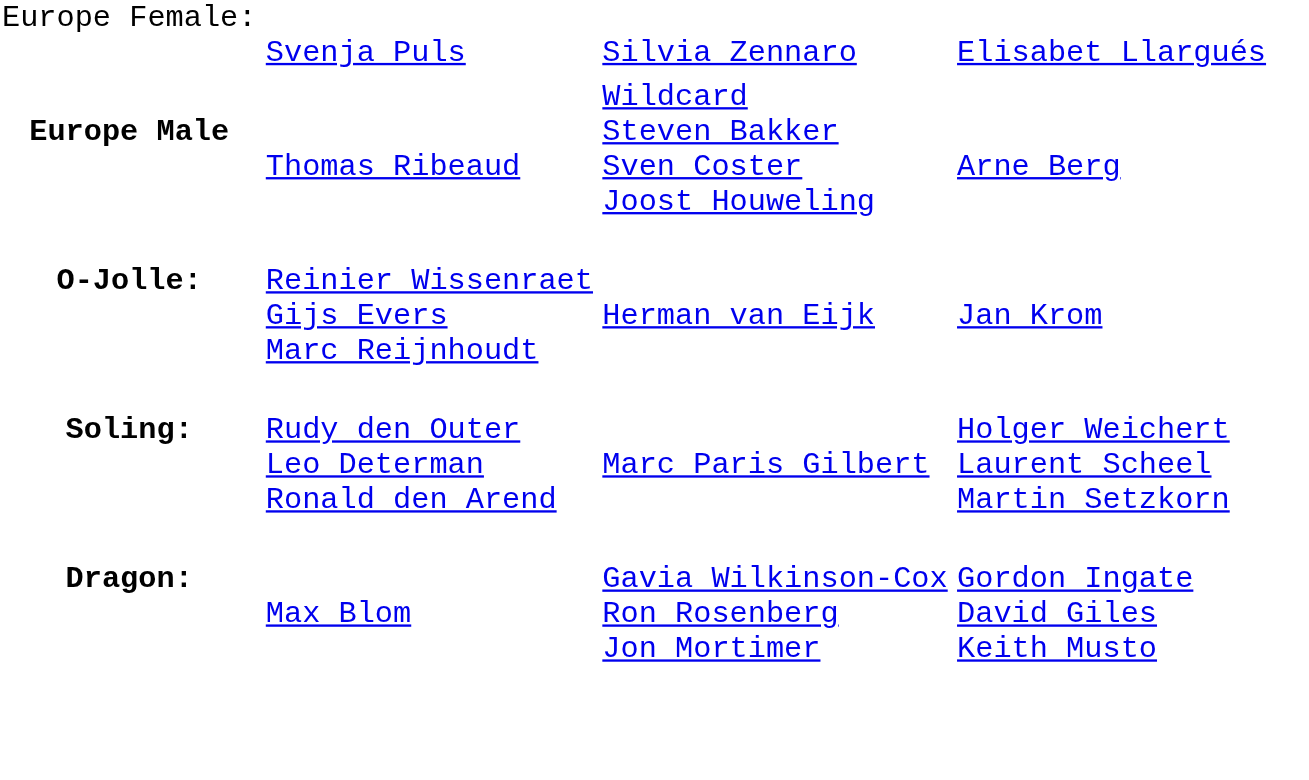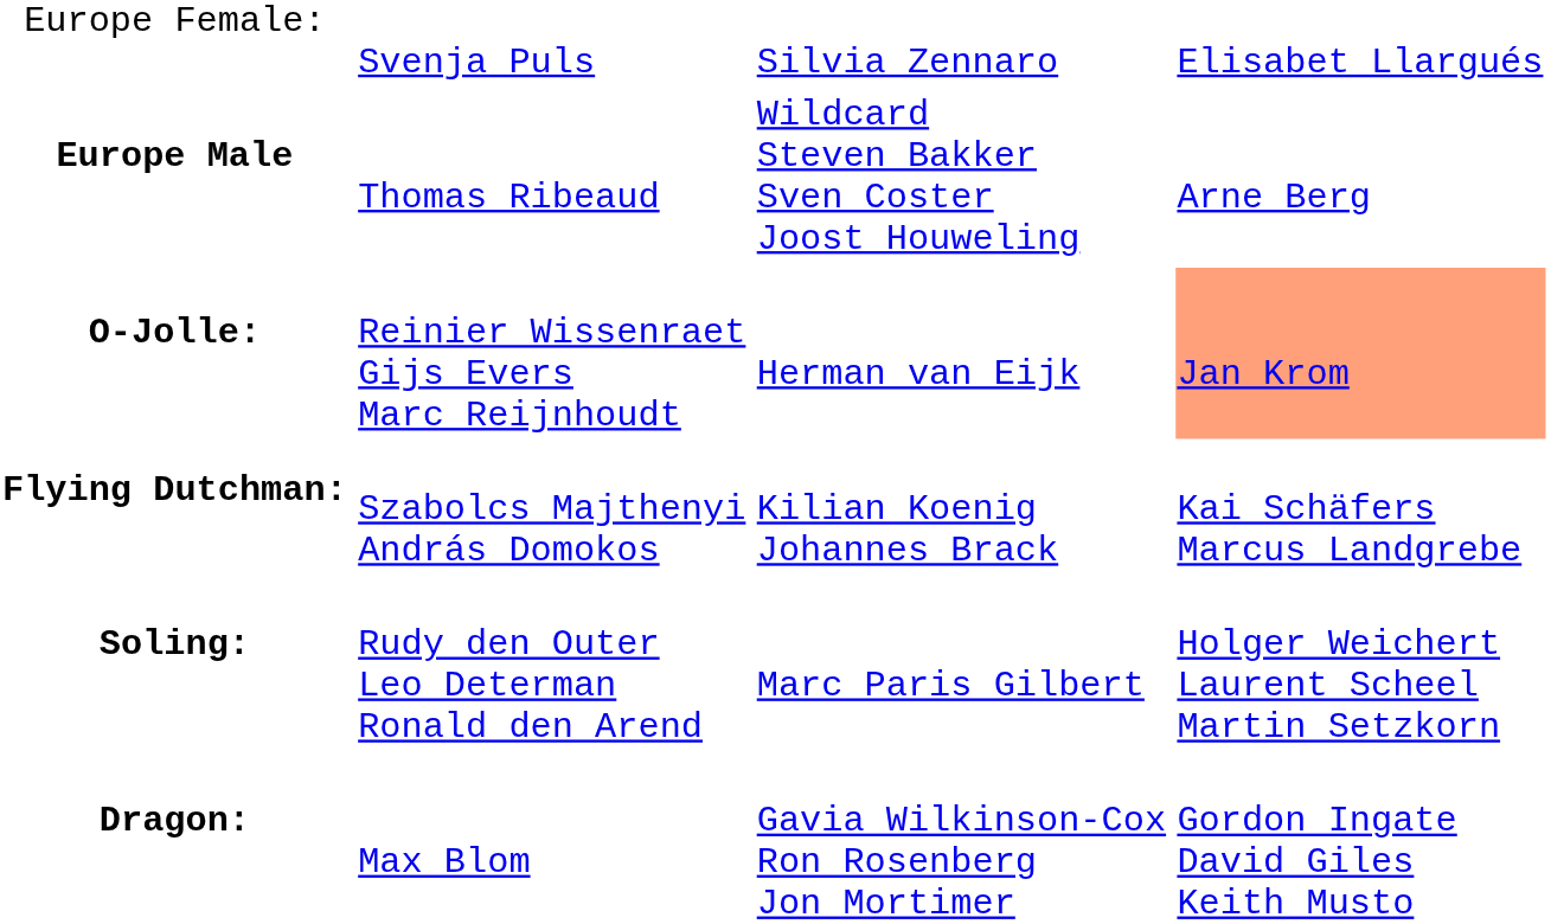 <table>
 <tr>
 <td align=center>Europe Female:<br><br></td>
 <td><br><a href='#'>Svenja Puls</a></td>
 <td><br><a href='#'>Silvia Zennaro</a></td>
 <td><br><a href='#'>Elisabet Llargués</a></td>
 </tr>
 <tr>
 <td align=center><strong>Europe Male</strong><br><br></td>
 <td><br><a href='#'>Thomas Ribeaud</a></td>
 <td> <a href='#'>Wildcard</a><br><a href='#'>Steven Bakker</a><br><a href='#'>Sven Coster</a><br><a href='#'>Joost Houweling</a></td>
 <td><br><a href='#'>Arne Berg</a></td>
 </tr>
 <tr>
 <td align=center><strong>O-Jolle:</strong><br><br></td>
 <td><br><a href='#'>Reinier Wissenraet</a><br><a href='#'>Gijs Evers</a><br><a href='#'>Marc Reijnhoudt</a></td>
 <td><br><a href='#'>Herman van Eijk</a></td>
-<td><br><a href='#'>Jan Krom</a></td>
+<td style="background: lightsalmon;"><br><a href='#'>Jan Krom</a></td>
+</tr>
+<tr>
+<td align=center><strong>Flying Dutchman:</strong><br><br></td>
+<td><br><a href='#'>Szabolcs Majthenyi</a><br><a href='#'>András Domokos</a></td>
+<td><br><a href='#'>Kilian Koenig</a><br><a href='#'>Johannes Brack</a></td>
+<td><br><a href='#'>Kai Schäfers</a><br><a href='#'>Marcus Landgrebe</a></td>
 </tr>
 <tr>
 <td align=center><strong>Soling:</strong><br><br></td>
 <td><br><a href='#'>Rudy den Outer</a><br><a href='#'>Leo Determan</a><br><a href='#'>Ronald den Arend</a></td>
 <td><br><a href='#'>Marc Paris Gilbert</a></td>
 <td><br><a href='#'>Holger Weichert</a><br><a href='#'>Laurent Scheel</a><br><a href='#'>Martin Setzkorn</a></td>
 </tr>
 <tr>
 <td align=center><strong>Dragon:</strong><br><br></td>
 <td><br><a href='#'>Max Blom</a></td>
 <td><br><a href='#'>Gavia Wilkinson-Cox</a><br><a href='#'>Ron Rosenberg</a><br><a href='#'>Jon Mortimer</a></td>
 <td><br><a href='#'>Gordon Ingate</a><br><a href='#'>David Giles</a><br><a href='#'>Keith Musto</a></td>
 </tr>
 </table>
